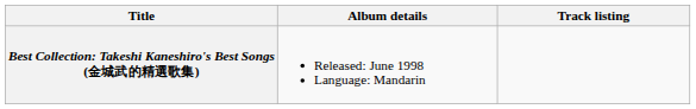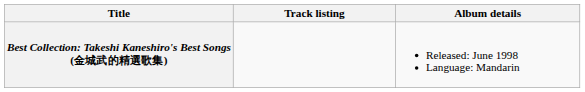 <table class="wikitable plainrowheaders">
 <tr>
 <th>Title</th>
+<th style="width:14em;">Track listing</th>
 <th style="width:16em;">Album details</th>
-<th style="width:14em;">Track listing</th>
 </tr>
 <tr>
 <th scope="row"><em>Best Collection: Takeshi Kaneshiro's Best Songs</em><br>(金城武的精選歌集)</th>
+<td align="center"></td>
 <td><br><ul><li>Released: June 1998</li><li>Language: Mandarin</li></ul></td>
-<td align="center"></td>
 </tr>
 </table>
